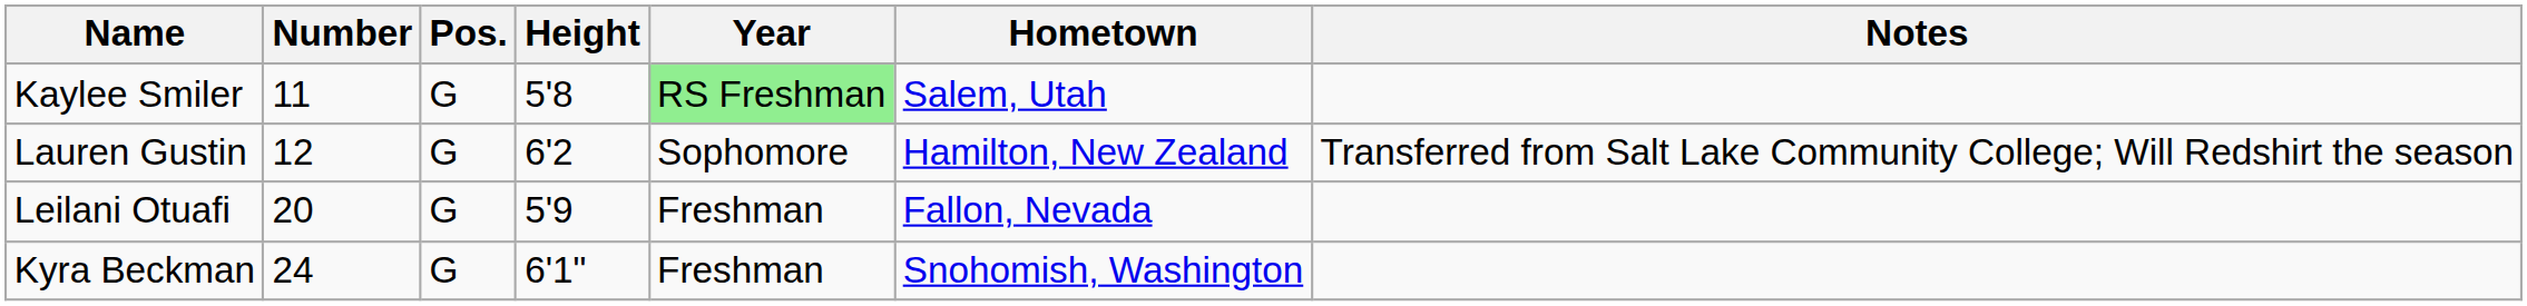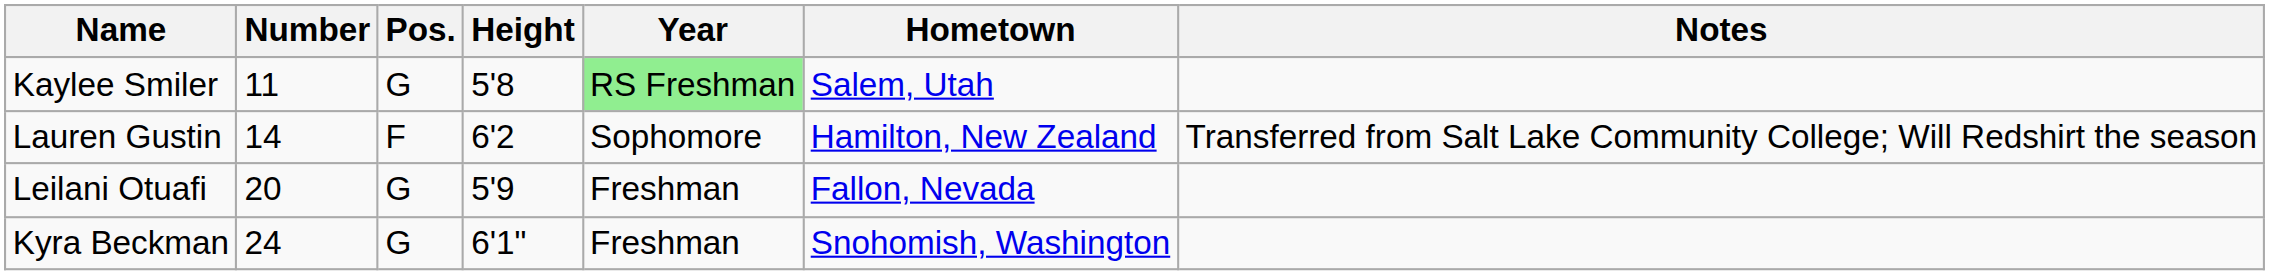 <table class="wikitable sortable" border="1">
 <tr>
 <th>Name</th>
 <th>Number</th>
 <th>Pos.</th>
 <th>Height</th>
 <th>Year</th>
 <th>Hometown</th>
 <th class="unsortable">Notes</th>
 </tr>
 <tr>
 <td>Kaylee Smiler</td>
 <td>11</td>
 <td>G</td>
 <td>5'8</td>
 <td style="background: lightgreen;">RS Freshman</td>
 <td><a href='#'>Salem, Utah</a></td>
 <td></td>
 </tr>
 <tr>
 <td>Lauren Gustin</td>
-<td>12</td>
-<td>G</td>
+<td>14</td>
+<td>F</td>
 <td>6'2</td>
 <td>Sophomore</td>
 <td><a href='#'>Hamilton, New Zealand</a></td>
 <td>Transferred from Salt Lake Community College; Will Redshirt the season</td>
 </tr>
 <tr>
 <td>Leilani Otuafi</td>
 <td>20</td>
 <td>G</td>
 <td>5'9</td>
 <td>Freshman</td>
 <td><a href='#'>Fallon, Nevada</a></td>
 <td></td>
 </tr>
 <tr>
 <td>Kyra Beckman</td>
 <td>24</td>
 <td>G</td>
 <td>6'1"</td>
 <td>Freshman</td>
 <td><a href='#'>Snohomish, Washington</a></td>
 <td></td>
 </tr>
 </table>
